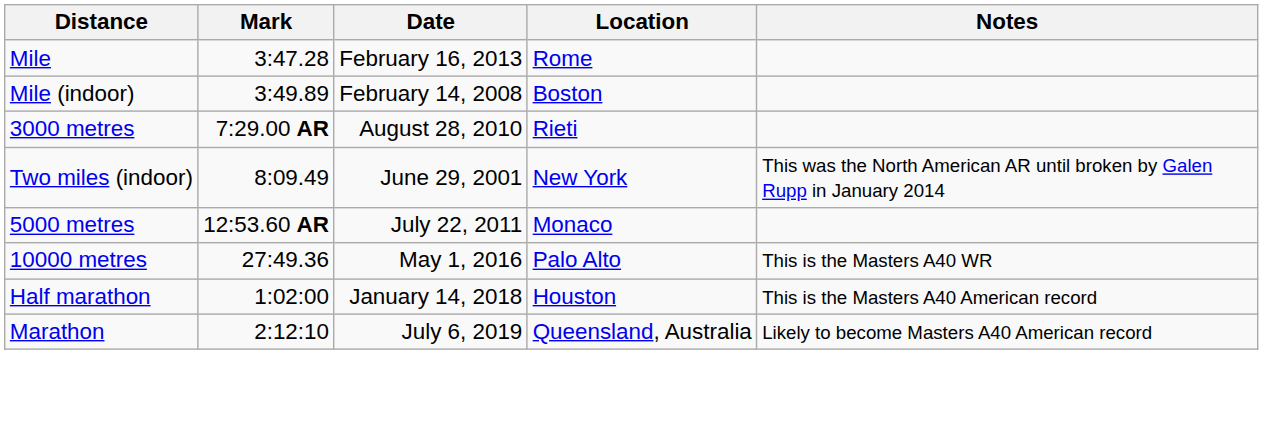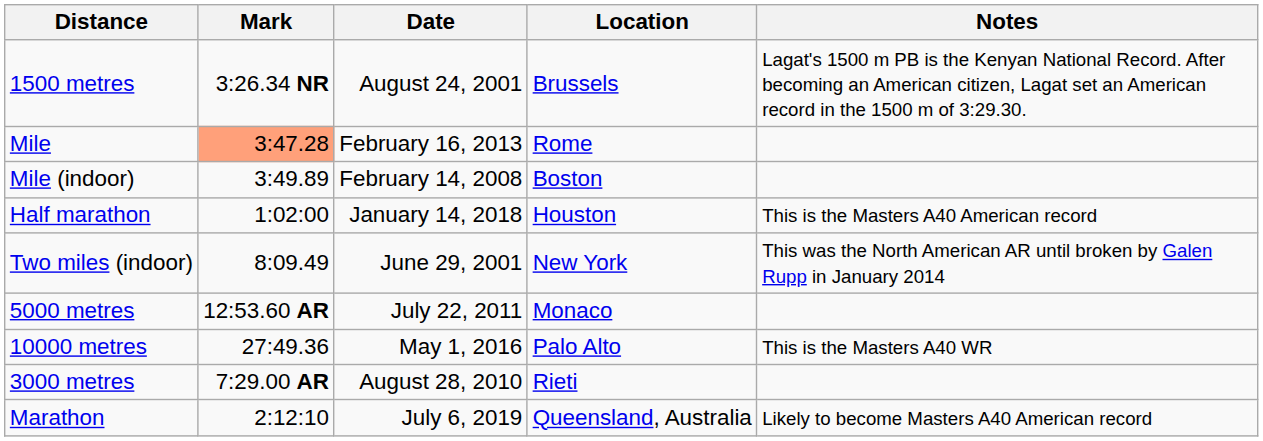 <table class="wikitable">
 <tr>
 <th>Distance</th>
 <th>Mark</th>
 <th>Date</th>
 <th>Location</th>
 <th width=350>Notes</th>
 </tr>
 <tr>
+<td><a href='#'>1500 metres</a></td>
+<td align=right>3:26.34 <strong>NR</strong></td>
+<td align=right>August 24, 2001</td>
+<td><a href='#'>Brussels</a></td>
+<td><small> Lagat's 1500 m PB is the Kenyan National Record. After becoming an American citizen, Lagat set an American record in the 1500 m of 3:29.30.</small></td>
+</tr>
+<tr>
 <td><a href='#'>Mile</a></td>
-<td align=right>3:47.28</td>
+<td align=right style="background: lightsalmon;">3:47.28</td>
 <td align=right>February 16, 2013</td>
 <td><a href='#'>Rome</a></td>
 <td></td>
 </tr>
 <tr>
 <td><a href='#'>Mile</a> (indoor)</td>
 <td align=right>3:49.89</td>
 <td align=right>February 14, 2008</td>
 <td><a href='#'>Boston</a></td>
 <td></td>
 </tr>
 <tr>
-<td><a href='#'>3000 metres</a></td>
-<td align=right>7:29.00 <strong>AR</strong></td>
-<td align=right>August 28, 2010</td>
-<td><a href='#'>Rieti</a></td>
-<td></td>
+<td><a href='#'>Half marathon</a></td>
+<td align=right>1:02:00</td>
+<td align=right>January 14, 2018</td>
+<td><a href='#'>Houston</a></td>
+<td><small>This is the Masters A40 American record</small></td>
 </tr>
 <tr>
 <td><a href='#'>Two miles</a> (indoor)</td>
 <td align=right>8:09.49</td>
 <td align=right>June 29, 2001</td>
 <td><a href='#'>New York</a></td>
 <td><small>This was the North American AR until broken by <a href='#'>Galen Rupp</a> in January 2014</small></td>
 </tr>
 <tr>
 <td><a href='#'>5000 metres</a></td>
 <td align=right>12:53.60 <strong>AR</strong></td>
 <td align=right>July 22, 2011</td>
 <td><a href='#'>Monaco</a></td>
 <td></td>
 </tr>
 <tr>
 <td><a href='#'>10000 metres</a></td>
 <td align=right>27:49.36</td>
 <td align=right>May 1, 2016</td>
 <td><a href='#'>Palo Alto</a></td>
 <td><small>This is the Masters A40 WR</small></td>
 </tr>
 <tr>
-<td><a href='#'>Half marathon</a></td>
-<td align=right>1:02:00</td>
-<td align=right>January 14, 2018</td>
-<td><a href='#'>Houston</a></td>
-<td><small>This is the Masters A40 American record</small></td>
+<td><a href='#'>3000 metres</a></td>
+<td align=right>7:29.00 <strong>AR</strong></td>
+<td align=right>August 28, 2010</td>
+<td><a href='#'>Rieti</a></td>
+<td></td>
 </tr>
 <tr>
 <td><a href='#'>Marathon</a></td>
 <td align=right>2:12:10</td>
 <td align=right>July 6, 2019</td>
 <td><a href='#'>Queensland</a>, Australia</td>
 <td><small>Likely to become Masters A40 American record</small></td>
 </tr>
 </table>
